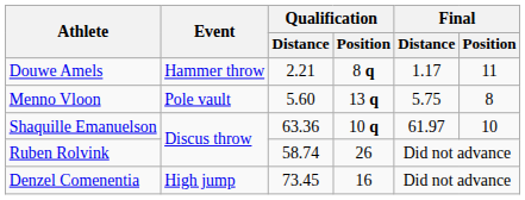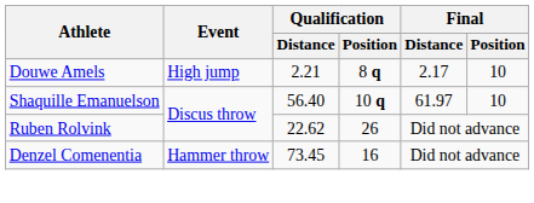 <table class=wikitable style=font-size:90%>
 <tr>
 <th rowspan=2>Athlete</th>
 <th rowspan=2>Event</th>
 <th colspan=2>Qualification</th>
 <th colspan=2>Final</th>
 </tr>
 <tr style=font-size:95%>
 <th>Distance</th>
 <th>Position</th>
 <th>Distance</th>
 <th>Position</th>
 </tr>
 <tr align=center>
 <td align=left><a href='#'>Douwe Amels</a></td>
-<td align=left><a href='#'>Hammer throw</a></td>
+<td align=left><a href='#'>High jump</a></td>
 <td>2.21</td>
 <td>8 <strong>q</strong></td>
-<td>1.17</td>
-<td>11</td>
-</tr>
-<tr align=center>
-<td align=left><a href='#'>Menno Vloon</a></td>
-<td align=left><a href='#'>Pole vault</a></td>
-<td>5.60</td>
-<td>13 <strong>q</strong></td>
-<td>5.75</td>
-<td>8</td>
+<td>2.17</td>
+<td>10</td>
 </tr>
 <tr align=center>
 <td align=left><a href='#'>Shaquille Emanuelson</a></td>
 <td align=left rowspan=2><a href='#'>Discus throw</a></td>
-<td>63.36</td>
+<td>56.40</td>
 <td>10 <strong>q</strong></td>
 <td>61.97</td>
 <td>10</td>
 </tr>
 <tr align=center>
 <td align=left><a href='#'>Ruben Rolvink</a></td>
-<td>58.74</td>
+<td>22.62</td>
 <td>26</td>
 <td colspan=2>Did not advance</td>
 </tr>
 <tr align=center>
 <td align=left><a href='#'>Denzel Comenentia</a></td>
-<td align=left><a href='#'>High jump</a></td>
+<td align=left><a href='#'>Hammer throw</a></td>
 <td>73.45</td>
 <td>16</td>
 <td colspan=2>Did not advance</td>
 </tr>
 </table>
